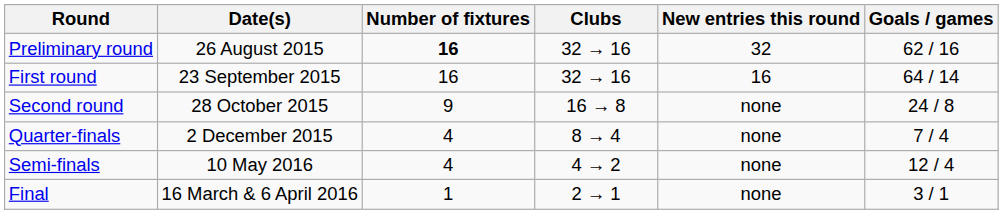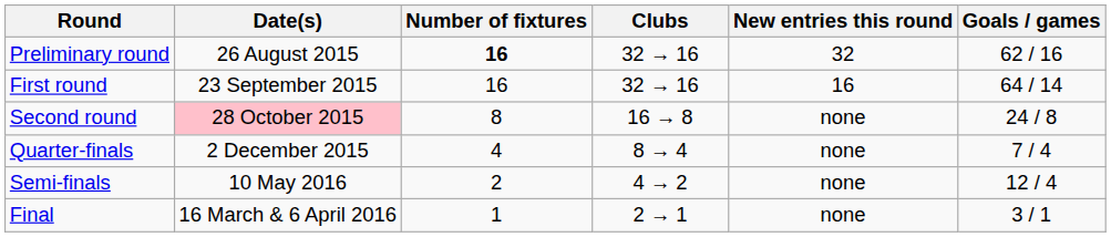 <table class="wikitable" style="text-align:center">
 <tr>
 <th>Round</th>
 <th>Date(s)</th>
 <th>Number of fixtures</th>
 <th width=100>Clubs</th>
 <th>New entries this round</th>
 <th>Goals / games</th>
 </tr>
 <tr>
 <td style="text-align:left;"><a href='#'>Preliminary round</a></td>
 <td>26 August 2015</td>
 <td><strong>16</strong></td>
 <td>32 → 16</td>
 <td>32</td>
 <td>62 / 16</td>
 </tr>
 <tr>
 <td style="text-align:left;"><a href='#'>First round</a></td>
 <td>23 September 2015</td>
 <td>16</td>
 <td>32 → 16</td>
 <td>16</td>
 <td>64 / 14</td>
 </tr>
 <tr>
 <td style="text-align:left;"><a href='#'>Second round</a></td>
-<td>28 October 2015</td>
-<td>9</td>
+<td style="background: pink;">28 October 2015</td>
+<td>8</td>
 <td>16 → 8</td>
 <td>none</td>
 <td>24 / 8</td>
 </tr>
 <tr>
 <td style="text-align:left;"><a href='#'>Quarter-finals</a></td>
 <td>2 December 2015</td>
 <td>4</td>
 <td>8 → 4</td>
 <td>none</td>
 <td>7 / 4</td>
 </tr>
 <tr>
 <td style="text-align:left;"><a href='#'>Semi-finals</a></td>
 <td>10 May 2016</td>
-<td>4</td>
+<td>2</td>
 <td>4 → 2</td>
 <td>none</td>
 <td>12 / 4</td>
 </tr>
 <tr>
 <td style="text-align:left;"><a href='#'>Final</a></td>
 <td>16 March & 6 April 2016</td>
 <td>1</td>
 <td>2 → 1</td>
 <td>none</td>
 <td>3 / 1</td>
 </tr>
 </table>
